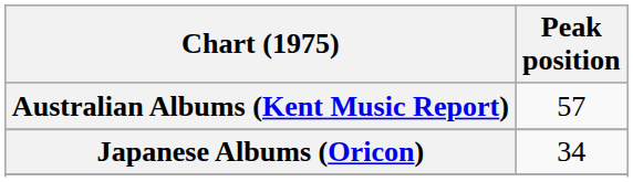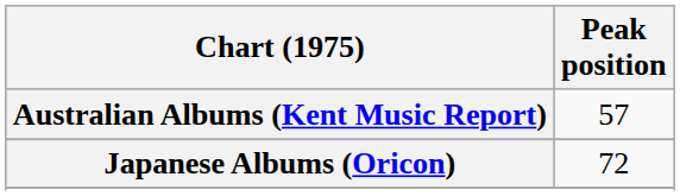 <table class="wikitable sortable plainrowheaders">
 <tr>
 <th>Chart (1975)</th>
 <th>Peak<br>position</th>
 </tr>
 <tr>
 <th scope="row">Australian Albums (<a href='#'>Kent Music Report</a>)</th>
 <td align="center">57</td>
 </tr>
 <tr>
 </tr>
 <tr>
 <th scope="row">Japanese Albums (<a href='#'>Oricon</a>)</th>
-<td align="center">34</td>
+<td align="center">72</td>
 </tr>
 <tr>
 </tr>
 <tr>
 </tr>
 </table>
